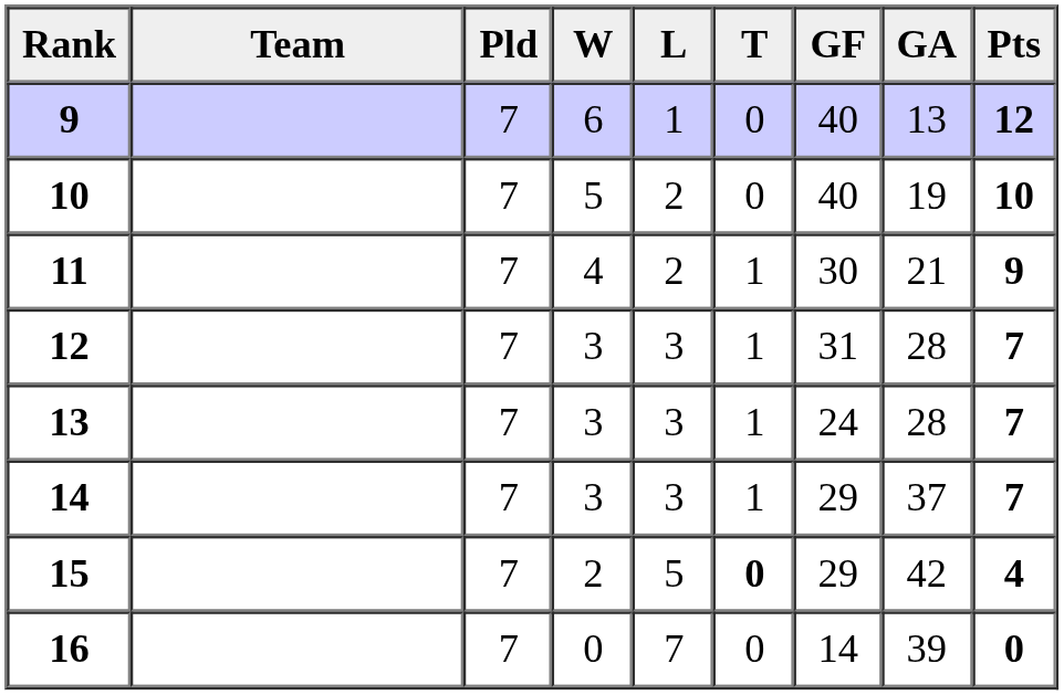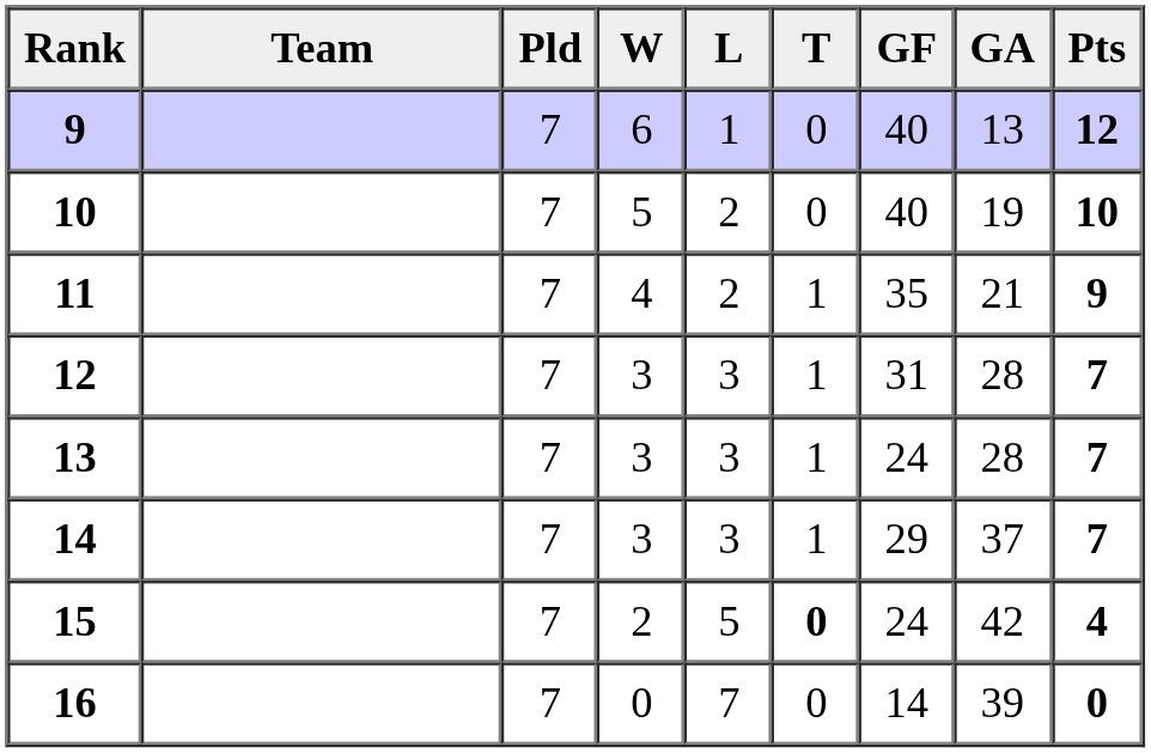 <table border=1 cellpadding=5 cellspacing=0>
 <tr>
 <th bgcolor="#efefef" width="20">Rank</th>
 <th bgcolor="#efefef" width="120">Team</th>
 <th bgcolor="#efefef" width="20">Pld</th>
 <th bgcolor="#efefef" width="20">W</th>
 <th bgcolor="#efefef" width="20">L</th>
 <th bgcolor="#efefef" width="20">T</th>
 <th bgcolor="#efefef" width="20">GF</th>
 <th bgcolor="#efefef" width="20">GA</th>
 <th bgcolor="#efefef" width="20">Pts</th>
 </tr>
 <tr align=center bgcolor="ccccff">
 <td><strong>9</strong></td>
 <td align=left></td>
 <td>7</td>
 <td>6</td>
 <td>1</td>
 <td>0</td>
 <td>40</td>
 <td>13</td>
 <td><strong>12</strong></td>
 </tr>
 <tr align=center>
 <td><strong>10</strong></td>
 <td align=left></td>
 <td>7</td>
 <td>5</td>
 <td>2</td>
 <td>0</td>
 <td>40</td>
 <td>19</td>
 <td><strong>10</strong></td>
 </tr>
 <tr align=center>
 <td><strong>11</strong></td>
 <td align=left></td>
 <td>7</td>
 <td>4</td>
 <td>2</td>
 <td>1</td>
-<td>30</td>
+<td>35</td>
 <td>21</td>
 <td><strong>9</strong></td>
 </tr>
 <tr align=center>
 <td><strong>12</strong></td>
 <td align=left></td>
 <td>7</td>
 <td>3</td>
 <td>3</td>
 <td>1</td>
 <td>31</td>
 <td>28</td>
 <td><strong>7</strong></td>
 </tr>
 <tr align=center>
 <td><strong>13</strong></td>
 <td align=left></td>
 <td>7</td>
 <td>3</td>
 <td>3</td>
 <td>1</td>
 <td>24</td>
 <td>28</td>
 <td><strong>7</strong></td>
 </tr>
 <tr align=center>
 <td><strong>14</strong></td>
 <td align=left></td>
 <td>7</td>
 <td>3</td>
 <td>3</td>
 <td>1</td>
 <td>29</td>
 <td>37</td>
 <td><strong>7</strong></td>
 </tr>
 <tr align=center>
 <td><strong>15</strong></td>
 <td align=left></td>
 <td>7</td>
 <td>2</td>
 <td>5</td>
 <td><strong>0</strong></td>
-<td>29</td>
+<td>24</td>
 <td>42</td>
 <td><strong>4</strong></td>
 </tr>
 <tr align=center>
 <td><strong>16</strong></td>
 <td align=left></td>
 <td>7</td>
 <td>0</td>
 <td>7</td>
 <td>0</td>
 <td>14</td>
 <td>39</td>
 <td><strong>0</strong></td>
 </tr>
 </table>
